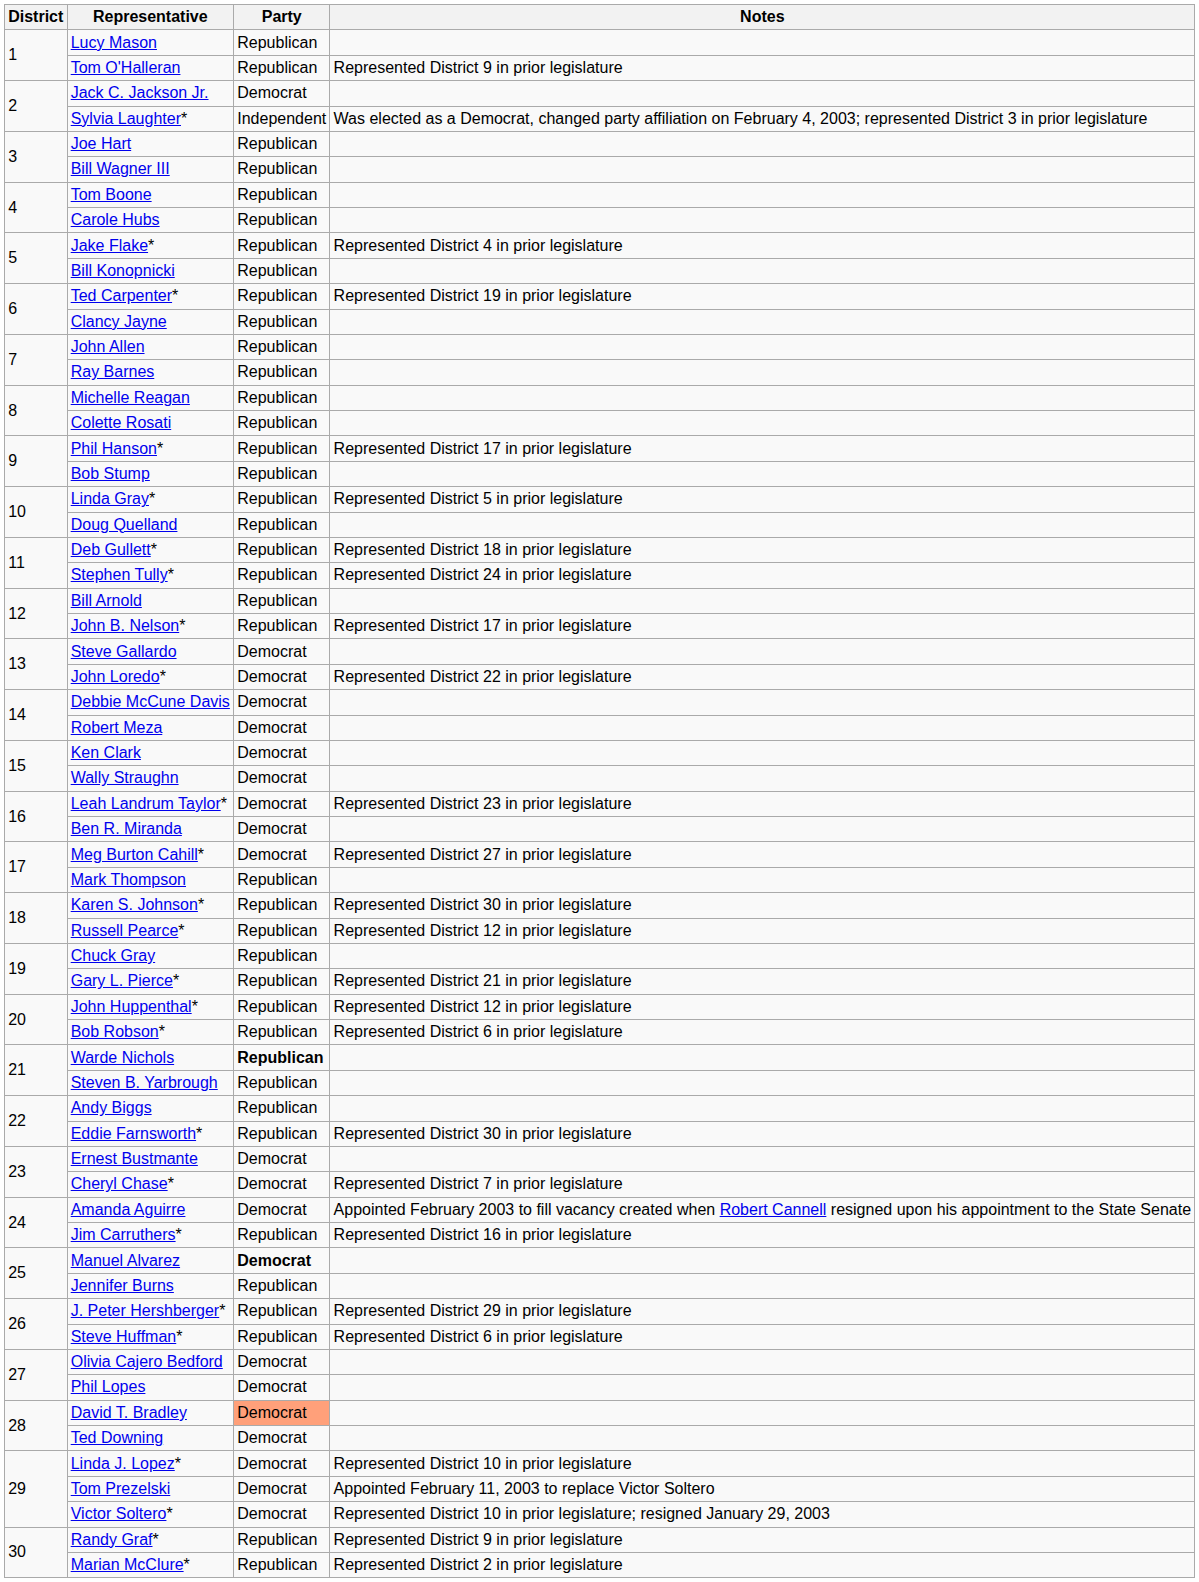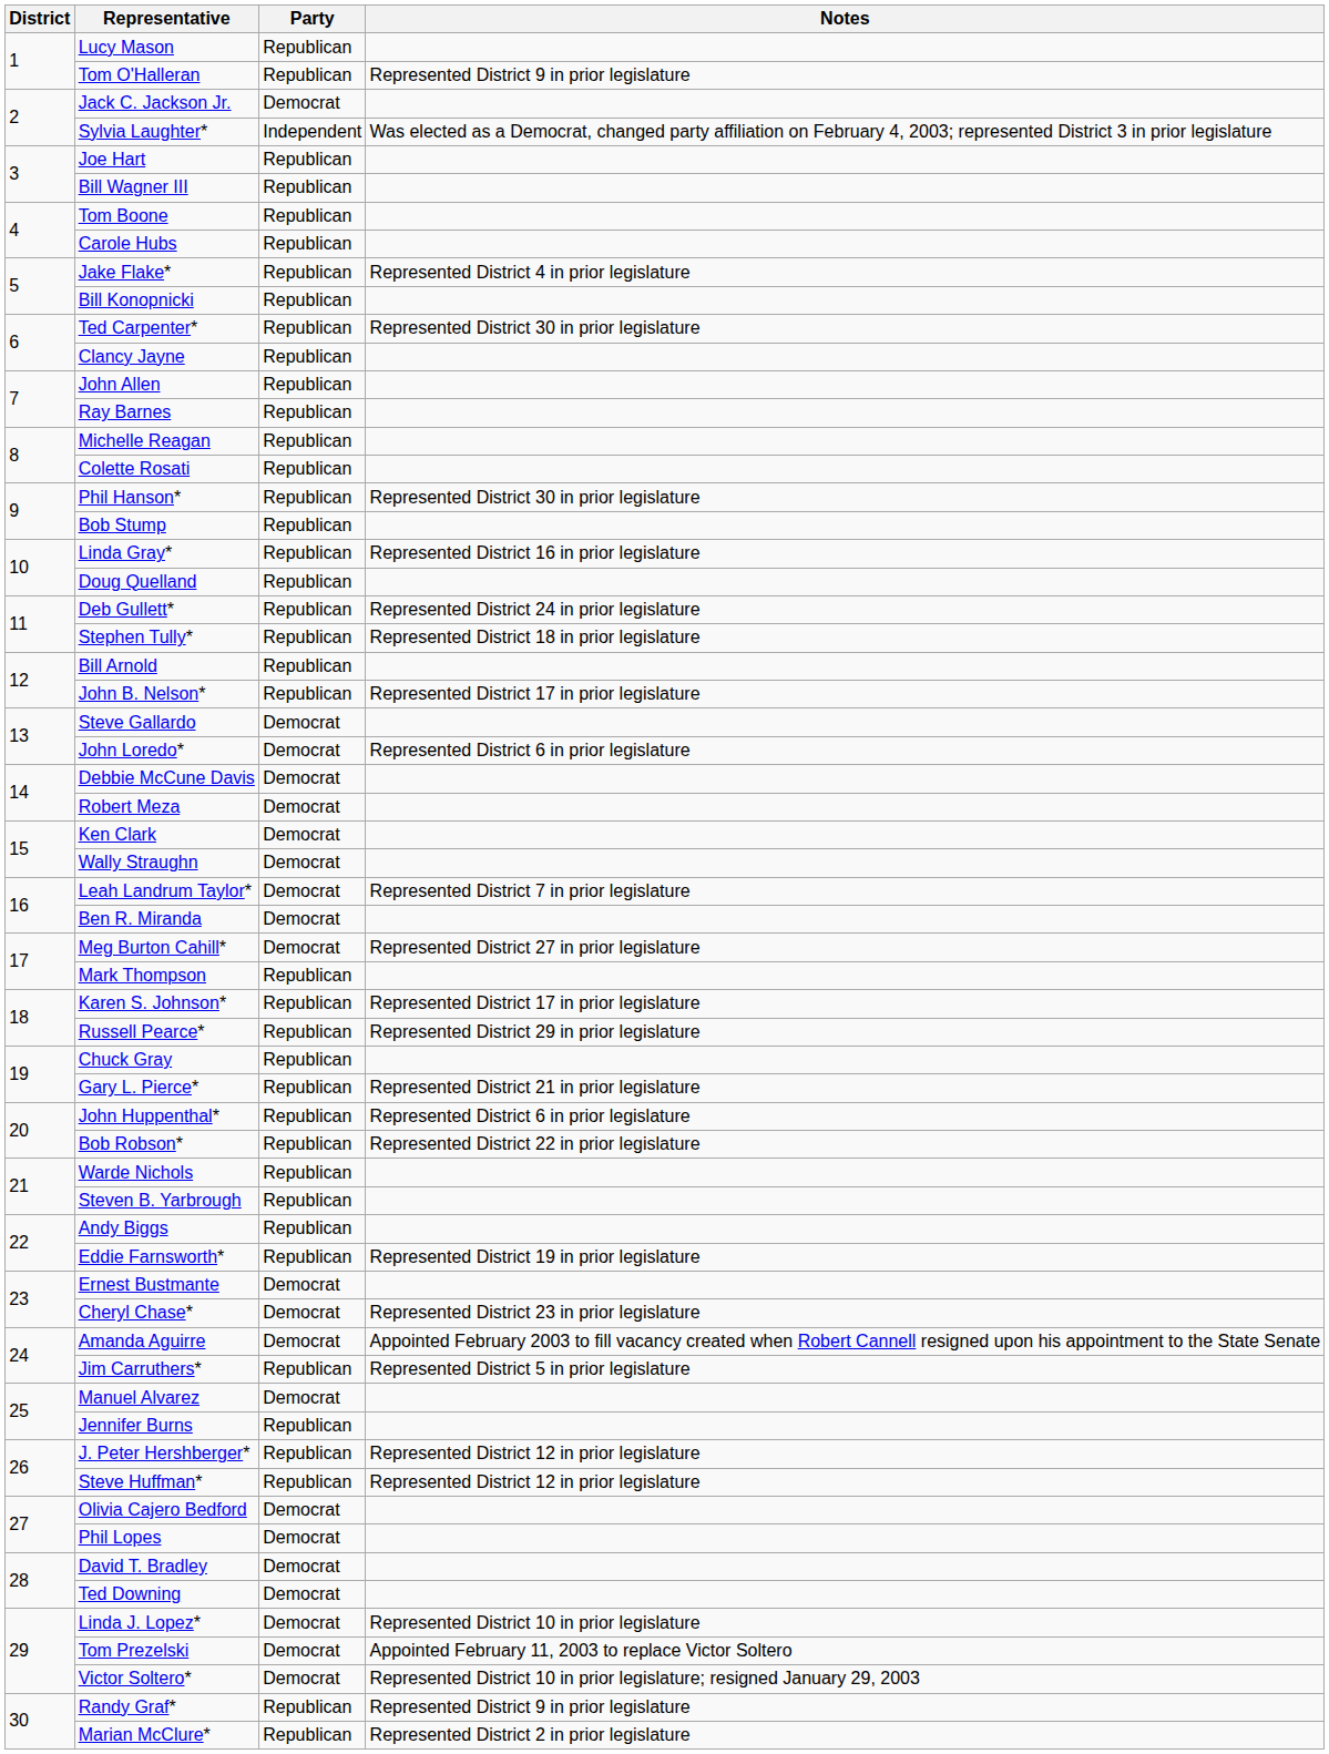 <table class="wikitable">
 <tr>
 <th>District</th>
 <th>Representative</th>
 <th>Party</th>
 <th>Notes</th>
 </tr>
 <tr>
 <td rowspan="2">1</td>
 <td><a href='#'>Lucy Mason</a></td>
 <td>Republican</td>
 <td></td>
 </tr>
 <tr>
 <td><a href='#'>Tom O'Halleran</a></td>
 <td>Republican</td>
 <td>Represented District 9 in prior legislature</td>
 </tr>
 <tr>
 <td rowspan="2">2</td>
 <td><a href='#'>Jack C. Jackson Jr.</a></td>
 <td>Democrat</td>
 <td></td>
 </tr>
 <tr>
 <td><a href='#'>Sylvia Laughter</a>*</td>
 <td>Independent</td>
 <td>Was elected as a Democrat, changed party affiliation on February 4, 2003; represented District 3 in prior legislature</td>
 </tr>
 <tr>
 <td rowspan="2">3</td>
 <td><a href='#'>Joe Hart</a></td>
 <td>Republican</td>
 <td></td>
 </tr>
 <tr>
 <td><a href='#'>Bill Wagner III</a></td>
 <td>Republican</td>
 <td></td>
 </tr>
 <tr>
 <td rowspan="2">4</td>
 <td><a href='#'>Tom Boone</a></td>
 <td>Republican</td>
 <td></td>
 </tr>
 <tr>
 <td><a href='#'>Carole Hubs</a></td>
 <td>Republican</td>
 <td></td>
 </tr>
 <tr>
 <td rowspan="2">5</td>
 <td><a href='#'>Jake Flake</a>*</td>
 <td>Republican</td>
 <td>Represented District 4 in prior legislature</td>
 </tr>
 <tr>
 <td><a href='#'>Bill Konopnicki</a></td>
 <td>Republican</td>
 <td></td>
 </tr>
 <tr>
 <td rowspan="2">6</td>
 <td><a href='#'>Ted Carpenter</a>*</td>
 <td>Republican</td>
-<td>Represented District 19 in prior legislature</td>
+<td>Represented District 30 in prior legislature</td>
 </tr>
 <tr>
 <td><a href='#'>Clancy Jayne</a></td>
 <td>Republican</td>
 <td></td>
 </tr>
 <tr>
 <td rowspan="2">7</td>
 <td><a href='#'>John Allen</a></td>
 <td>Republican</td>
 <td></td>
 </tr>
 <tr>
 <td><a href='#'>Ray Barnes</a></td>
 <td>Republican</td>
 <td></td>
 </tr>
 <tr>
 <td rowspan="2">8</td>
 <td><a href='#'>Michelle Reagan</a></td>
 <td>Republican</td>
 <td></td>
 </tr>
 <tr>
 <td><a href='#'>Colette Rosati</a></td>
 <td>Republican</td>
 <td></td>
 </tr>
 <tr>
 <td rowspan="2">9</td>
 <td><a href='#'>Phil Hanson</a>*</td>
 <td>Republican</td>
-<td>Represented District 17 in prior legislature</td>
+<td>Represented District 30 in prior legislature</td>
 </tr>
 <tr>
 <td><a href='#'>Bob Stump</a></td>
 <td>Republican</td>
 <td></td>
 </tr>
 <tr>
 <td rowspan="2">10</td>
 <td><a href='#'>Linda Gray</a>*</td>
 <td>Republican</td>
-<td>Represented District 5 in prior legislature</td>
+<td>Represented District 16 in prior legislature</td>
 </tr>
 <tr>
 <td><a href='#'>Doug Quelland</a></td>
 <td>Republican</td>
 <td></td>
 </tr>
 <tr>
 <td rowspan="2">11</td>
 <td><a href='#'>Deb Gullett</a>*</td>
 <td>Republican</td>
-<td>Represented District 18 in prior legislature</td>
+<td>Represented District 24 in prior legislature</td>
 </tr>
 <tr>
 <td><a href='#'>Stephen Tully</a>*</td>
 <td>Republican</td>
-<td>Represented District 24 in prior legislature</td>
+<td>Represented District 18 in prior legislature</td>
 </tr>
 <tr>
 <td rowspan="2">12</td>
 <td><a href='#'>Bill Arnold</a></td>
 <td>Republican</td>
 <td></td>
 </tr>
 <tr>
 <td><a href='#'>John B. Nelson</a>*</td>
 <td>Republican</td>
 <td>Represented District 17 in prior legislature</td>
 </tr>
 <tr>
 <td rowspan="2">13</td>
 <td><a href='#'>Steve Gallardo</a></td>
 <td>Democrat</td>
 <td></td>
 </tr>
 <tr>
 <td><a href='#'>John Loredo</a>*</td>
 <td>Democrat</td>
-<td>Represented District 22 in prior legislature</td>
+<td>Represented District 6 in prior legislature</td>
 </tr>
 <tr>
 <td rowspan="2">14</td>
 <td><a href='#'>Debbie McCune Davis</a></td>
 <td>Democrat</td>
 <td></td>
 </tr>
 <tr>
 <td><a href='#'>Robert Meza</a></td>
 <td>Democrat</td>
 <td></td>
 </tr>
 <tr>
 <td rowspan="2">15</td>
 <td><a href='#'>Ken Clark</a></td>
 <td>Democrat</td>
 <td></td>
 </tr>
 <tr>
 <td><a href='#'>Wally Straughn</a></td>
 <td>Democrat</td>
 <td></td>
 </tr>
 <tr>
 <td rowspan="2">16</td>
 <td><a href='#'>Leah Landrum Taylor</a>*</td>
 <td>Democrat</td>
-<td>Represented District 23 in prior legislature</td>
+<td>Represented District 7 in prior legislature</td>
 </tr>
 <tr>
 <td><a href='#'>Ben R. Miranda</a></td>
 <td>Democrat</td>
 <td></td>
 </tr>
 <tr>
 <td rowspan="2">17</td>
 <td><a href='#'>Meg Burton Cahill</a>*</td>
 <td>Democrat</td>
 <td>Represented District 27 in prior legislature</td>
 </tr>
 <tr>
 <td><a href='#'>Mark Thompson</a></td>
 <td>Republican</td>
 <td></td>
 </tr>
 <tr>
 <td rowspan="2">18</td>
 <td><a href='#'>Karen S. Johnson</a>*</td>
 <td>Republican</td>
-<td>Represented District 30 in prior legislature</td>
+<td>Represented District 17 in prior legislature</td>
 </tr>
 <tr>
 <td><a href='#'>Russell Pearce</a>*</td>
 <td>Republican</td>
-<td>Represented District 12 in prior legislature</td>
+<td>Represented District 29 in prior legislature</td>
 </tr>
 <tr>
 <td rowspan="2">19</td>
 <td><a href='#'>Chuck Gray</a></td>
 <td>Republican</td>
 <td></td>
 </tr>
 <tr>
 <td><a href='#'>Gary L. Pierce</a>*</td>
 <td>Republican</td>
 <td>Represented District 21 in prior legislature</td>
 </tr>
 <tr>
 <td rowspan="2">20</td>
 <td><a href='#'>John Huppenthal</a>*</td>
 <td>Republican</td>
-<td>Represented District 12 in prior legislature</td>
+<td>Represented District 6 in prior legislature</td>
 </tr>
 <tr>
 <td><a href='#'>Bob Robson</a>*</td>
 <td>Republican</td>
-<td>Represented District 6 in prior legislature</td>
+<td>Represented District 22 in prior legislature</td>
 </tr>
 <tr>
 <td rowspan="2">21</td>
 <td><a href='#'>Warde Nichols</a></td>
-<td><strong>Republican</strong></td>
+<td>Republican</td>
 <td></td>
 </tr>
 <tr>
 <td><a href='#'>Steven B. Yarbrough</a></td>
 <td>Republican</td>
 <td></td>
 </tr>
 <tr>
 <td rowspan="2">22</td>
 <td><a href='#'>Andy Biggs</a></td>
 <td>Republican</td>
 <td></td>
 </tr>
 <tr>
 <td><a href='#'>Eddie Farnsworth</a>*</td>
 <td>Republican</td>
-<td>Represented District 30 in prior legislature</td>
+<td>Represented District 19 in prior legislature</td>
 </tr>
 <tr>
 <td rowspan="2">23</td>
 <td><a href='#'>Ernest Bustmante</a></td>
 <td>Democrat</td>
 <td></td>
 </tr>
 <tr>
 <td><a href='#'>Cheryl Chase</a>*</td>
 <td>Democrat</td>
-<td>Represented District 7 in prior legislature</td>
+<td>Represented District 23 in prior legislature</td>
 </tr>
 <tr>
 <td rowspan="2">24</td>
 <td><a href='#'>Amanda Aguirre</a></td>
 <td>Democrat</td>
 <td>Appointed February 2003 to fill vacancy created when <a href='#'>Robert Cannell</a> resigned upon his appointment to the State Senate</td>
 </tr>
 <tr>
 <td><a href='#'>Jim Carruthers</a>*</td>
 <td>Republican</td>
-<td>Represented District 16 in prior legislature</td>
+<td>Represented District 5 in prior legislature</td>
 </tr>
 <tr>
 <td rowspan="2">25</td>
 <td><a href='#'>Manuel Alvarez</a></td>
-<td><strong>Democrat</strong></td>
+<td>Democrat</td>
 <td></td>
 </tr>
 <tr>
 <td><a href='#'>Jennifer Burns</a></td>
 <td>Republican</td>
 <td></td>
 </tr>
 <tr>
 <td rowspan="2">26</td>
 <td><a href='#'>J. Peter Hershberger</a>*</td>
 <td>Republican</td>
-<td>Represented District 29 in prior legislature</td>
+<td>Represented District 12 in prior legislature</td>
 </tr>
 <tr>
 <td><a href='#'>Steve Huffman</a>*</td>
 <td>Republican</td>
-<td>Represented District 6 in prior legislature</td>
+<td>Represented District 12 in prior legislature</td>
 </tr>
 <tr>
 <td rowspan="2">27</td>
 <td><a href='#'>Olivia Cajero Bedford</a></td>
 <td>Democrat</td>
 <td></td>
 </tr>
 <tr>
 <td><a href='#'>Phil Lopes</a></td>
 <td>Democrat</td>
 <td></td>
 </tr>
 <tr>
 <td rowspan="2">28</td>
 <td><a href='#'>David T. Bradley</a></td>
-<td style="background: lightsalmon;">Democrat</td>
+<td>Democrat</td>
 <td></td>
 </tr>
 <tr>
 <td><a href='#'>Ted Downing</a></td>
 <td>Democrat</td>
 <td></td>
 </tr>
 <tr>
 <td rowspan="3">29</td>
 <td><a href='#'>Linda J. Lopez</a>*</td>
 <td>Democrat</td>
 <td>Represented District 10 in prior legislature</td>
 </tr>
 <tr>
 <td><a href='#'>Tom Prezelski</a></td>
 <td>Democrat</td>
 <td>Appointed February 11, 2003 to replace Victor Soltero</td>
 </tr>
 <tr>
 <td><a href='#'>Victor Soltero</a>*</td>
 <td>Democrat</td>
 <td>Represented District 10 in prior legislature; resigned January 29, 2003</td>
 </tr>
 <tr>
 <td rowspan="2">30</td>
 <td><a href='#'>Randy Graf</a>*</td>
 <td>Republican</td>
 <td>Represented District 9 in prior legislature</td>
 </tr>
 <tr>
 <td><a href='#'>Marian McClure</a>*</td>
 <td>Republican</td>
 <td>Represented District 2 in prior legislature</td>
 </tr>
 <tr>
 </tr>
 </table>
